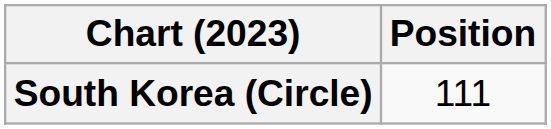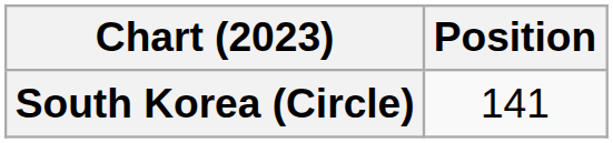 <table class="wikitable plainrowheaders" style="text-align:center">
 <tr>
 <th scope="col">Chart (2023)</th>
 <th scope="col">Position</th>
 </tr>
 <tr>
 <th scope="row">South Korea (Circle)</th>
-<td>111</td>
+<td>141</td>
 </tr>
 </table>
